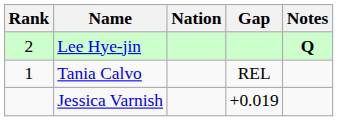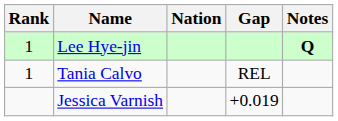 <table class="wikitable sortable" style="text-align:center">
 <tr>
 <th>Rank</th>
 <th>Name</th>
 <th>Nation</th>
 <th>Gap</th>
 <th>Notes</th>
 </tr>
 <tr bgcolor=ccffcc>
-<td>2</td>
+<td>1</td>
 <td align=left><a href='#'>Lee Hye-jin</a></td>
 <td align=left></td>
 <td></td>
 <td><strong>Q</strong></td>
 </tr>
 <tr>
 <td>1</td>
 <td align=left><a href='#'>Tania Calvo</a></td>
 <td align=left></td>
 <td>REL</td>
 <td></td>
 </tr>
 <tr>
 <td></td>
 <td align=left><a href='#'>Jessica Varnish</a></td>
 <td align=left></td>
 <td>+0.019</td>
 <td></td>
 </tr>
 </table>
